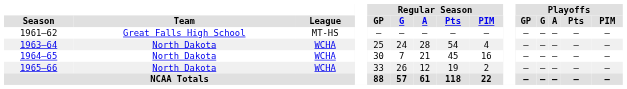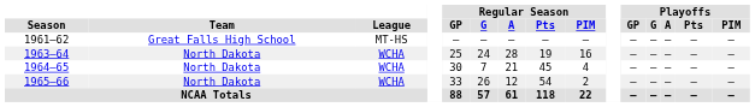 <table border="0" cellpadding="1" cellspacing="0" style="text-align:center; width:70em">
 <tr bgcolor="#e0e0e0">
 <th colspan="3"  bgcolor="#ffffff"> </th>
 <th rowspan="99" bgcolor="#ffffff"> </th>
 <th colspan="5">Regular Season</th>
 <th rowspan="99" bgcolor="#ffffff"> </th>
 <th colspan="5">Playoffs</th>
 </tr>
 <tr bgcolor="#e0e0e0">
 <th>Season</th>
 <th>Team</th>
 <th>League</th>
 <th>GP</th>
 <th><a href='#'>G</a></th>
 <th><a href='#'>A</a></th>
 <th><a href='#'>Pts</a></th>
 <th><a href='#'>PIM</a></th>
 <th>GP</th>
 <th>G</th>
 <th>A</th>
 <th>Pts</th>
 <th>PIM</th>
 </tr>
 <tr>
 <td>1961–62</td>
 <td><a href='#'>Great Falls High School</a></td>
 <td>MT-HS</td>
 <td>—</td>
 <td>—</td>
 <td>—</td>
 <td>—</td>
 <td>—</td>
 <td>—</td>
 <td>—</td>
 <td>—</td>
 <td>—</td>
 <td>—</td>
 </tr>
 <tr bgcolor=f0f0f0>
 <td><a href='#'>1963–64</a></td>
 <td><a href='#'>North Dakota</a></td>
 <td><a href='#'>WCHA</a></td>
 <td>25</td>
 <td>24</td>
 <td>28</td>
-<td>54</td>
-<td>4</td>
+<td>19</td>
+<td>16</td>
 <td>—</td>
 <td>—</td>
 <td>—</td>
 <td>—</td>
 <td>—</td>
 </tr>
 <tr>
 <td><a href='#'>1964–65</a></td>
 <td><a href='#'>North Dakota</a></td>
 <td><a href='#'>WCHA</a></td>
 <td>30</td>
 <td>7</td>
 <td>21</td>
 <td>45</td>
-<td>16</td>
+<td>4</td>
 <td>—</td>
 <td>—</td>
 <td>—</td>
 <td>—</td>
 <td>—</td>
 </tr>
 <tr bgcolor=f0f0f0>
 <td><a href='#'>1965–66</a></td>
 <td><a href='#'>North Dakota</a></td>
 <td><a href='#'>WCHA</a></td>
 <td>33</td>
 <td>26</td>
 <td>12</td>
-<td>19</td>
+<td>54</td>
 <td>2</td>
 <td>—</td>
 <td>—</td>
 <td>—</td>
 <td>—</td>
 <td>—</td>
 </tr>
 <tr bgcolor="#e0e0e0">
 <th colspan="3">NCAA Totals</th>
 <th>88</th>
 <th>57</th>
 <th>61</th>
 <th>118</th>
 <th>22</th>
 <th>—</th>
 <th>—</th>
 <th>—</th>
 <th>—</th>
 <th>—</th>
 </tr>
 </table>
